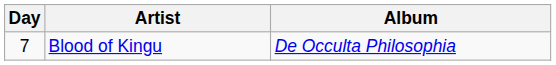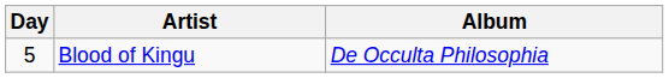 <table class="wikitable" border="1">
 <tr>
 <th>Day</th>
 <th width="200">Artist</th>
 <th width="250">Album</th>
 </tr>
 <tr>
-<td align="center" rowspan="1" valign="top">7</td>
+<td align="center" rowspan="1" valign="top">5</td>
 <td><a href='#'>Blood of Kingu</a></td>
 <td><em><a href='#'>De Occulta Philosophia</a></em></td>
 </tr>
 </table>
